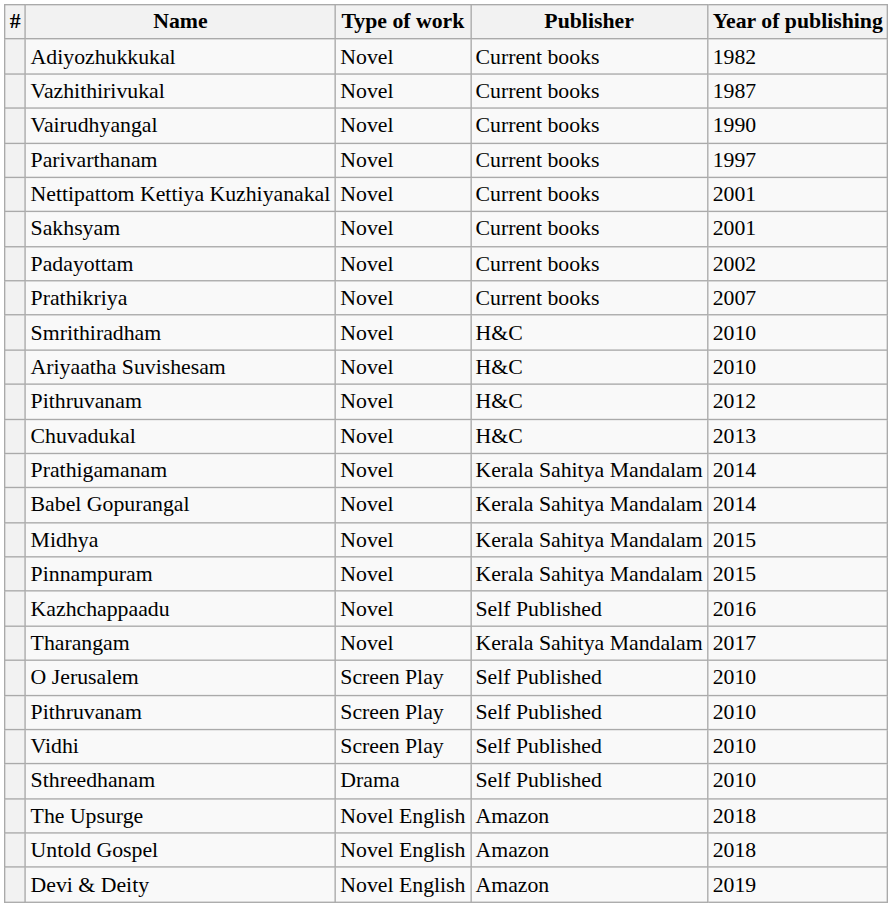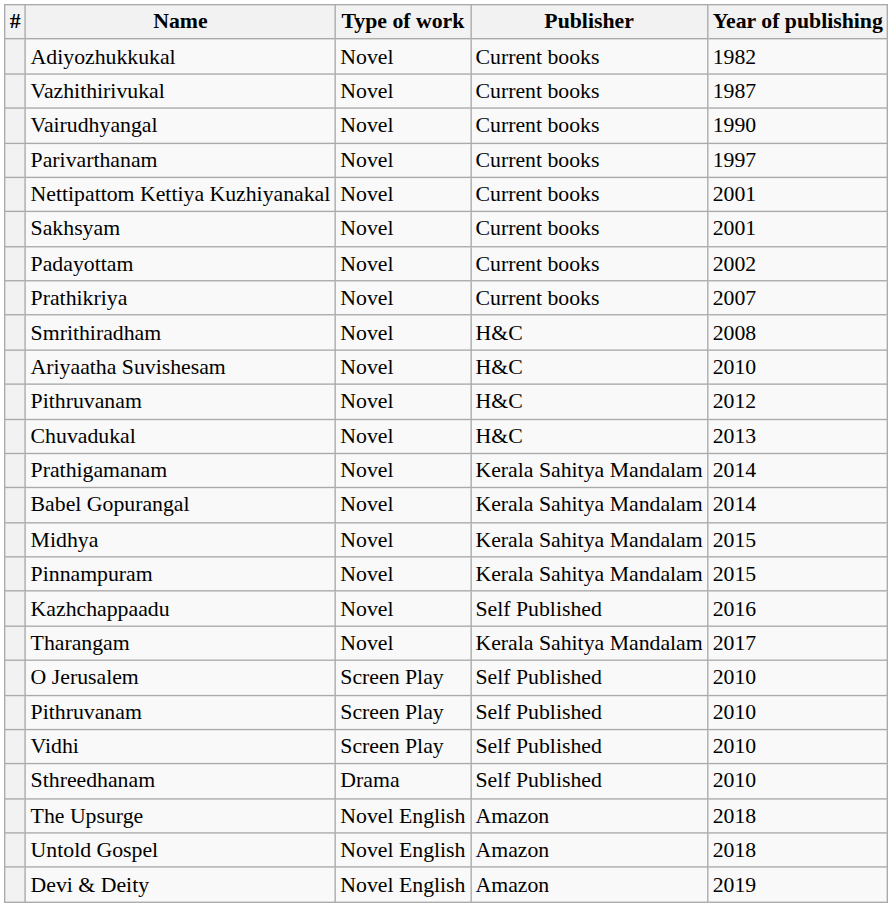 <table class="wikitable">
 <tr>
 <th>#</th>
 <th>Name</th>
 <th>Type of work</th>
 <th>Publisher</th>
 <th>Year of publishing</th>
 </tr>
 <tr>
 <th></th>
 <td>Adiyozhukkukal</td>
 <td>Novel</td>
 <td>Current books</td>
 <td>1982</td>
 </tr>
 <tr>
 <th></th>
 <td>Vazhithirivukal</td>
 <td>Novel</td>
 <td>Current books</td>
 <td>1987</td>
 </tr>
 <tr>
 <th></th>
 <td>Vairudhyangal</td>
 <td>Novel</td>
 <td>Current books</td>
 <td>1990</td>
 </tr>
 <tr>
 <th></th>
 <td>Parivarthanam</td>
 <td>Novel</td>
 <td>Current books</td>
 <td>1997</td>
 </tr>
 <tr>
 <th></th>
 <td>Nettipattom Kettiya Kuzhiyanakal</td>
 <td>Novel</td>
 <td>Current books</td>
 <td>2001</td>
 </tr>
 <tr>
 <th></th>
 <td>Sakhsyam</td>
 <td>Novel</td>
 <td>Current books</td>
 <td>2001</td>
 </tr>
 <tr>
 <th></th>
 <td>Padayottam</td>
 <td>Novel</td>
 <td>Current books</td>
 <td>2002</td>
 </tr>
 <tr>
 <th></th>
 <td>Prathikriya</td>
 <td>Novel</td>
 <td>Current books</td>
 <td>2007</td>
 </tr>
 <tr>
 <th></th>
 <td>Smrithiradham</td>
 <td>Novel</td>
 <td>H&C</td>
-<td>2010</td>
+<td>2008</td>
 </tr>
 <tr>
 <th></th>
 <td>Ariyaatha Suvishesam</td>
 <td>Novel</td>
 <td>H&C</td>
 <td>2010</td>
 </tr>
 <tr>
 <th></th>
 <td>Pithruvanam</td>
 <td>Novel</td>
 <td>H&C</td>
 <td>2012</td>
 </tr>
 <tr>
 <th></th>
 <td>Chuvadukal</td>
 <td>Novel</td>
 <td>H&C</td>
 <td>2013</td>
 </tr>
 <tr>
 <th></th>
 <td>Prathigamanam</td>
 <td>Novel</td>
 <td>Kerala Sahitya Mandalam</td>
 <td>2014</td>
 </tr>
 <tr>
 <th></th>
 <td>Babel Gopurangal</td>
 <td>Novel</td>
 <td>Kerala Sahitya Mandalam</td>
 <td>2014</td>
 </tr>
 <tr>
 <th></th>
 <td>Midhya</td>
 <td>Novel</td>
 <td>Kerala Sahitya Mandalam</td>
 <td>2015</td>
 </tr>
 <tr>
 <th></th>
 <td>Pinnampuram</td>
 <td>Novel</td>
 <td>Kerala Sahitya Mandalam</td>
 <td>2015</td>
 </tr>
 <tr>
 <th></th>
 <td>Kazhchappaadu</td>
 <td>Novel</td>
 <td>Self Published</td>
 <td>2016</td>
 </tr>
 <tr>
 <th></th>
 <td>Tharangam</td>
 <td>Novel</td>
 <td>Kerala Sahitya Mandalam</td>
 <td>2017</td>
 </tr>
 <tr>
 <th></th>
 <td>O Jerusalem</td>
 <td>Screen Play</td>
 <td>Self Published</td>
 <td>2010</td>
 </tr>
 <tr>
 <th></th>
 <td>Pithruvanam</td>
 <td>Screen Play</td>
 <td>Self Published</td>
 <td>2010</td>
 </tr>
 <tr>
 <th></th>
 <td>Vidhi</td>
 <td>Screen Play</td>
 <td>Self Published</td>
 <td>2010</td>
 </tr>
 <tr>
 <th></th>
 <td>Sthreedhanam</td>
 <td>Drama</td>
 <td>Self Published</td>
 <td>2010</td>
 </tr>
 <tr>
 <th></th>
 <td>The Upsurge</td>
 <td>Novel English</td>
 <td>Amazon</td>
 <td>2018</td>
 </tr>
 <tr>
 <th></th>
 <td>Untold Gospel</td>
 <td>Novel English</td>
 <td>Amazon</td>
 <td>2018</td>
 </tr>
 <tr>
 <th></th>
 <td>Devi & Deity</td>
 <td>Novel English</td>
 <td>Amazon</td>
 <td>2019</td>
 </tr>
 </table>
